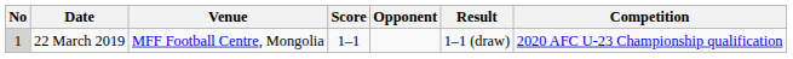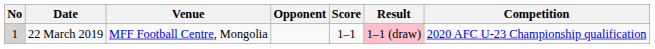 <table class="wikitable">
 <tr>
 <th>No</th>
 <th>Date</th>
 <th>Venue</th>
+<th>Opponent</th>
 <th>Score</th>
-<th>Opponent</th>
 <th>Result</th>
 <th>Competition</th>
 </tr>
 <tr>
 <td align=center style="background: lightgrey;">1</td>
 <td>22 March 2019</td>
 <td><a href='#'>MFF Football Centre</a>, Mongolia</td>
+<td></td>
 <td align=center>1–1</td>
-<td></td>
-<td align=center>1–1 (draw)</td>
+<td align=center style="background: pink;">1–1 (draw)</td>
 <td><a href='#'>2020 AFC U-23 Championship qualification</a></td>
 </tr>
 </table>
